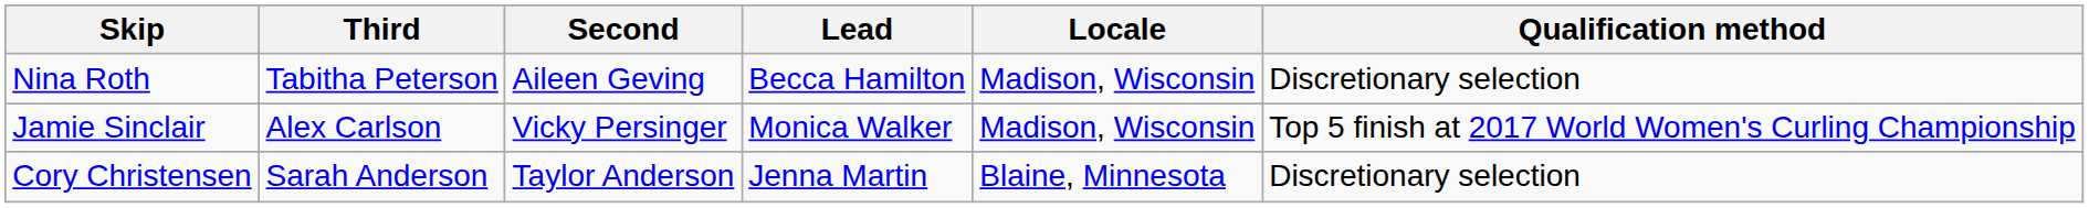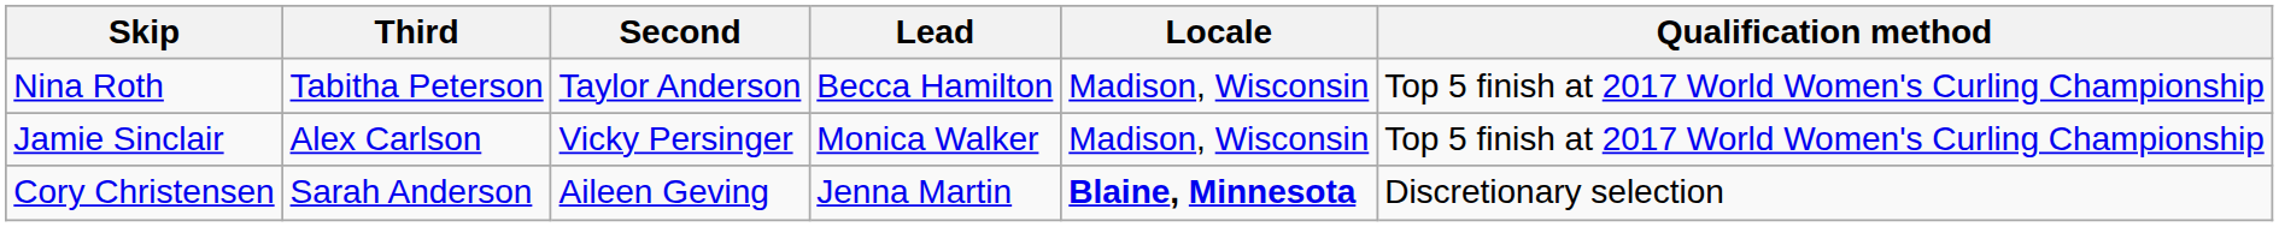 <table class="wikitable sortable">
 <tr>
 <th>Skip</th>
 <th>Third</th>
 <th>Second</th>
 <th>Lead</th>
 <th>Locale</th>
 <th>Qualification method</th>
 </tr>
 <tr>
 <td><a href='#'>Nina Roth</a></td>
 <td><a href='#'>Tabitha Peterson</a></td>
-<td><a href='#'>Aileen Geving</a></td>
+<td><a href='#'>Taylor Anderson</a></td>
 <td><a href='#'>Becca Hamilton</a></td>
 <td> <a href='#'>Madison</a>, <a href='#'>Wisconsin</a></td>
-<td>Discretionary selection</td>
+<td>Top 5 finish at <a href='#'>2017 World Women's Curling Championship</a></td>
 </tr>
 <tr>
 <td><a href='#'>Jamie Sinclair</a></td>
 <td><a href='#'>Alex Carlson</a></td>
 <td><a href='#'>Vicky Persinger</a></td>
 <td><a href='#'>Monica Walker</a></td>
 <td> <a href='#'>Madison</a>, <a href='#'>Wisconsin</a></td>
 <td>Top 5 finish at <a href='#'>2017 World Women's Curling Championship</a></td>
 </tr>
 <tr>
 <td><a href='#'>Cory Christensen</a></td>
 <td><a href='#'>Sarah Anderson</a></td>
-<td><a href='#'>Taylor Anderson</a></td>
+<td><a href='#'>Aileen Geving</a></td>
 <td><a href='#'>Jenna Martin</a></td>
-<td> <a href='#'>Blaine</a>, <a href='#'>Minnesota</a></td>
+<td><strong> <a href='#'>Blaine</a>, <a href='#'>Minnesota</a></strong></td>
 <td>Discretionary selection</td>
 </tr>
 </table>
